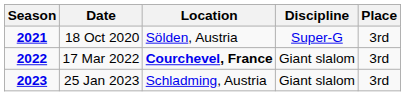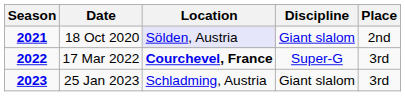 <table class="wikitable" style="text-align:center; font-size:95%;">
 <tr>
 <th>Season</th>
 <th>Date</th>
 <th>Location</th>
 <th>Discipline</th>
 <th>Place</th>
 </tr>
 <tr>
 <td align=center><strong><a href='#'>2021</a></strong></td>
 <td align=right>18 Oct 2020</td>
-<td style="text-align:left;"> <a href='#'>Sölden</a>, Austria</td>
-<td><a href='#'>Super-G</a></td>
-<td>3rd</td>
+<td style="background: lavender; text-align:left;"> <a href='#'>Sölden</a>, Austria</td>
+<td><a href='#'>Giant slalom</a></td>
+<td>2nd</td>
 </tr>
 <tr>
 <td align=center><strong><a href='#'>2022</a></strong></td>
 <td align=right>17 Mar 2022</td>
 <td style="text-align:left;"><strong> <a href='#'>Courchevel</a>, France</strong></td>
-<td>Giant slalom</td>
+<td><a href='#'>Super-G</a></td>
 <td>3rd</td>
 </tr>
 <tr>
 <td rowspan=1 align=center><strong><a href='#'>2023</a></strong></td>
 <td align=right>25 Jan 2023</td>
 <td style="text-align:left;"> <a href='#'>Schladming</a>, Austria</td>
 <td>Giant slalom</td>
 <td>3rd</td>
 </tr>
 </table>
